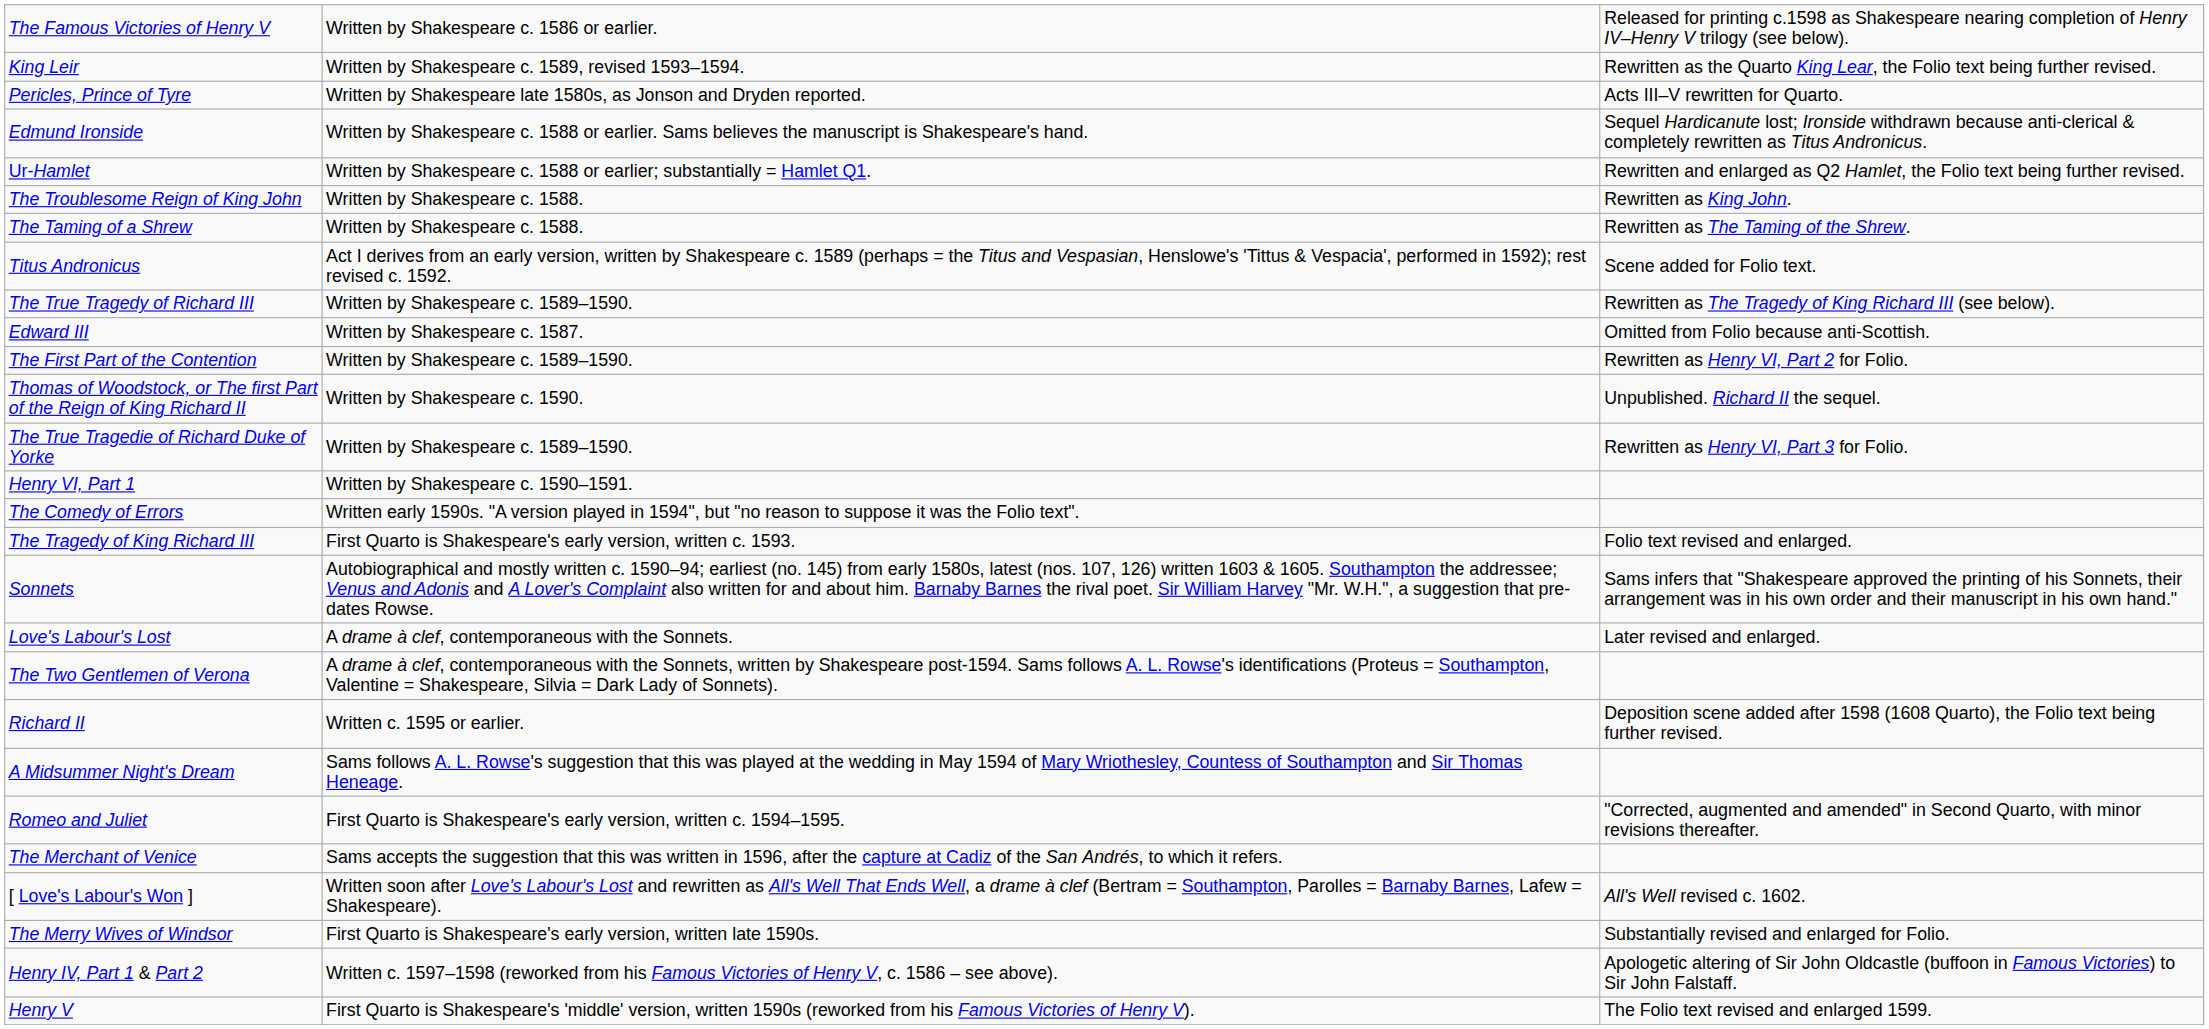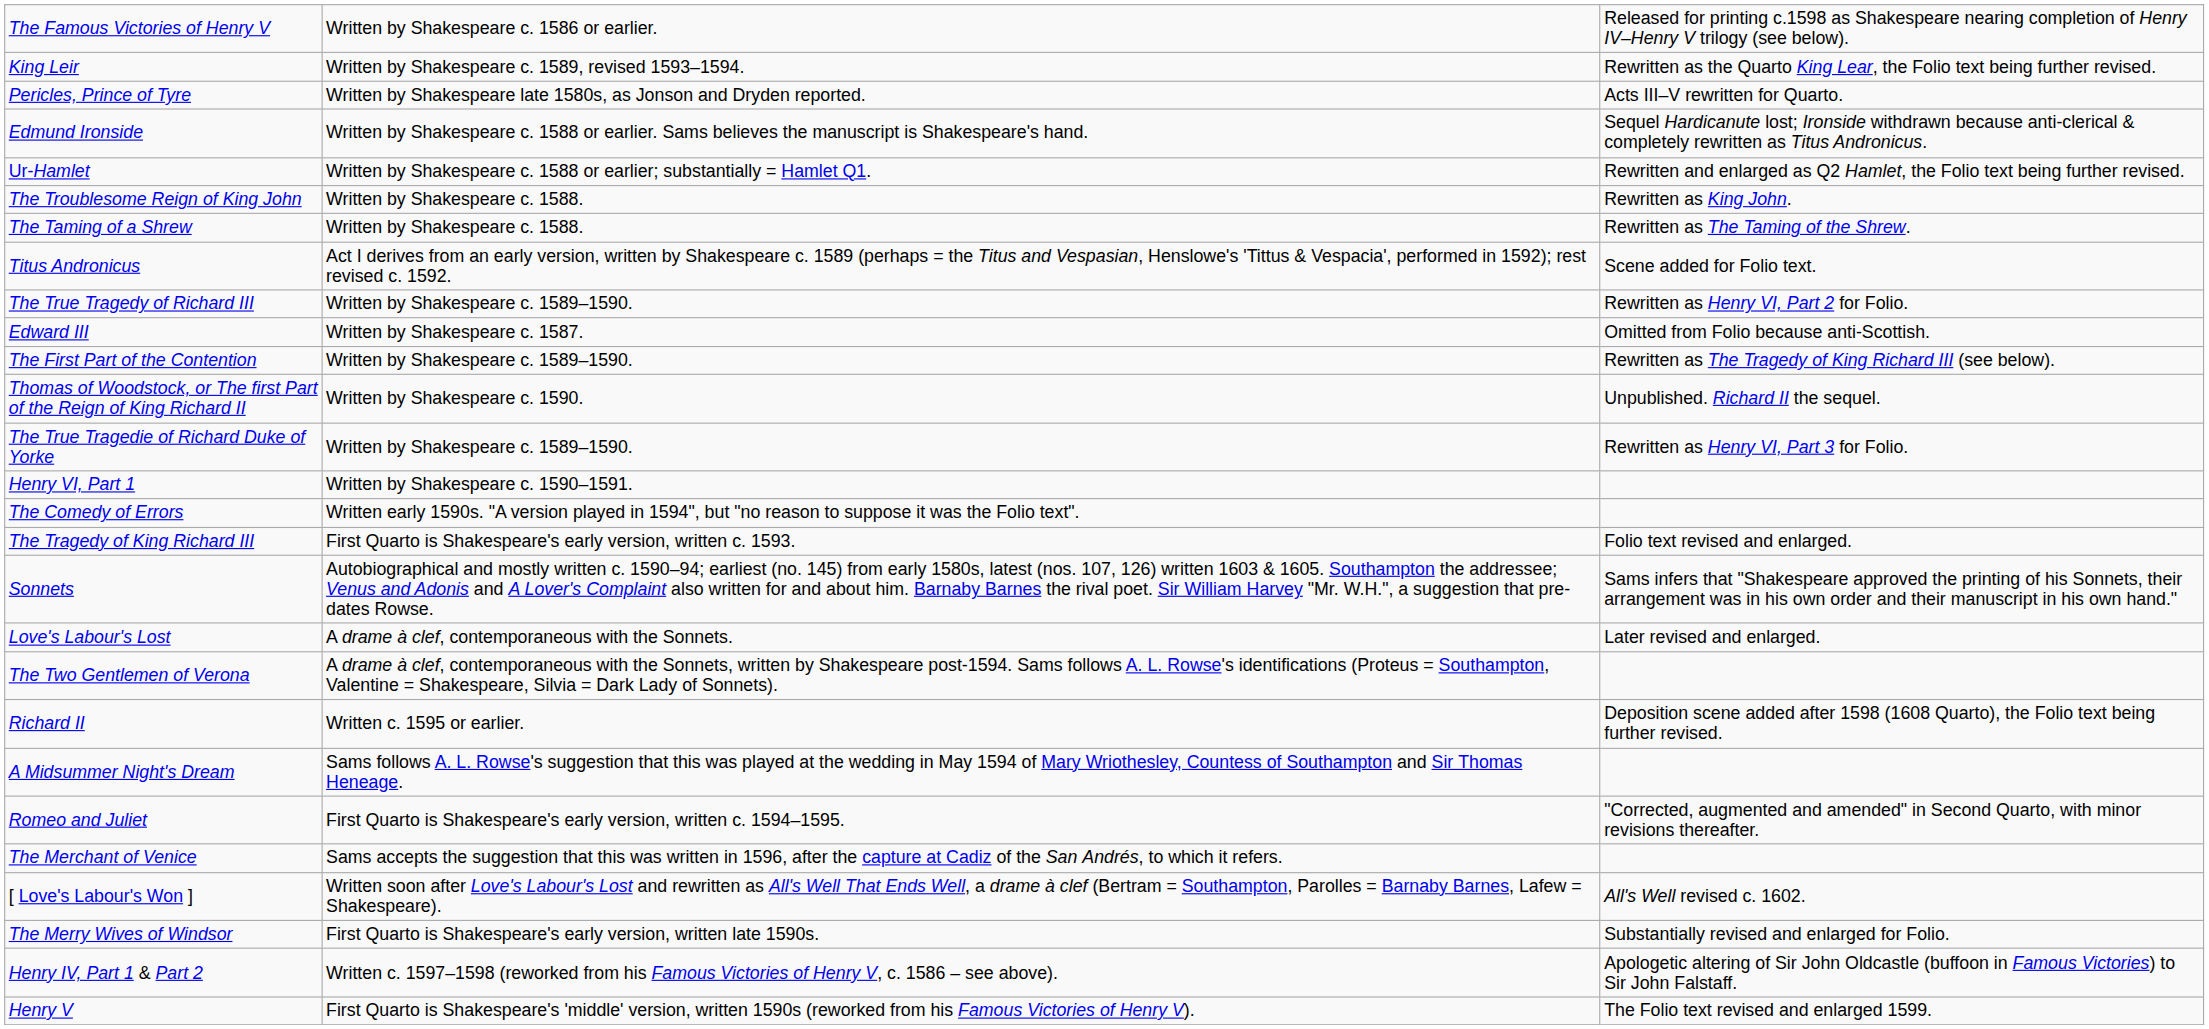 <table class="wikitable"  style="float:right; margin:1px; 0 1em 1em;">
 <tr>
 <td><em><a href='#'>The Famous Victories of Henry V</a></em></td>
 <td>Written by Shakespeare c. 1586 or earlier.</td>
 <td>Released for printing c.1598 as Shakespeare nearing completion of <em>Henry IV–Henry V</em> trilogy (see below).</td>
 </tr>
 <tr>
 <td><em><a href='#'>King Leir</a></em></td>
 <td>Written by Shakespeare c. 1589, revised 1593–1594.</td>
 <td>Rewritten as the Quarto <em><a href='#'>King Lear</a></em>, the Folio text being further revised.</td>
 </tr>
 <tr>
 <td><em><a href='#'>Pericles, Prince of Tyre</a></em></td>
 <td>Written by Shakespeare late 1580s, as Jonson and Dryden reported.</td>
 <td>Acts III–V rewritten for Quarto.</td>
 </tr>
 <tr>
 <td><a href='#'><em>Edmund Ironside</em></a></td>
 <td>Written by Shakespeare c. 1588 or earlier. Sams believes the manuscript is Shakespeare's hand.</td>
 <td>Sequel <em>Hardicanute</em> lost; <em>Ironside</em> withdrawn because anti-clerical & completely rewritten as <em>Titus Andronicus</em>.</td>
 </tr>
 <tr>
 <td><a href='#'>Ur-<em>Hamlet</em></a></td>
 <td>Written by Shakespeare c. 1588 or earlier; substantially = <a href='#'>Hamlet Q1</a>.</td>
 <td>Rewritten and enlarged as Q2 <em>Hamlet</em>, the Folio text being further revised.</td>
 </tr>
 <tr>
 <td><em><a href='#'>The Troublesome Reign of King John</a></em></td>
 <td>Written by Shakespeare c. 1588.</td>
 <td>Rewritten as <em><a href='#'>King John</a></em>.</td>
 </tr>
 <tr>
 <td><em><a href='#'>The Taming of a Shrew</a></em></td>
 <td>Written by Shakespeare c. 1588.</td>
 <td>Rewritten as <em><a href='#'>The Taming of the Shrew</a></em>.</td>
 </tr>
 <tr>
 <td><em><a href='#'>Titus Andronicus</a></em></td>
 <td>Act I derives from an early version, written by Shakespeare c. 1589 (perhaps = the <em>Titus and Vespasian</em>, Henslowe's 'Tittus & Vespacia', performed in 1592); rest revised c. 1592.</td>
 <td>Scene added for Folio text.</td>
 </tr>
 <tr>
 <td><em><a href='#'>The True Tragedy of Richard III</a></em></td>
 <td>Written by Shakespeare c. 1589–1590.</td>
-<td>Rewritten as <a href='#'><em>The Tragedy of King Richard III</em></a> (see below).</td>
+<td>Rewritten as <em><a href='#'>Henry VI, Part 2</a></em> for Folio.</td>
 </tr>
 <tr>
 <td><a href='#'><em>Edward III</em></a></td>
 <td>Written by Shakespeare c. 1587.</td>
 <td>Omitted from Folio because anti-Scottish.</td>
 </tr>
 <tr>
 <td><a href='#'><em>The First Part of the Contention</em></a></td>
 <td>Written by Shakespeare c. 1589–1590.</td>
-<td>Rewritten as <em><a href='#'>Henry VI, Part 2</a></em> for Folio.</td>
+<td>Rewritten as <a href='#'><em>The Tragedy of King Richard III</em></a> (see below).</td>
 </tr>
 <tr>
 <td><a href='#'><em>Thomas of Woodstock, or The first Part of the Reign of King Richard II</em></a></td>
 <td>Written by Shakespeare c. 1590.</td>
 <td>Unpublished. <a href='#'><em>Richard II</em></a> the sequel.</td>
 </tr>
 <tr>
 <td><a href='#'><em>The True Tragedie of Richard Duke of Yorke</em></a></td>
 <td>Written by Shakespeare c. 1589–1590.</td>
 <td>Rewritten as <em><a href='#'>Henry VI, Part 3</a></em> for Folio.</td>
 </tr>
 <tr>
 <td><em><a href='#'>Henry VI, Part 1</a></em></td>
 <td>Written by Shakespeare c. 1590–1591.</td>
 <td></td>
 </tr>
 <tr>
 <td><em><a href='#'>The Comedy of Errors</a></em></td>
 <td>Written early 1590s. "A version played in 1594", but "no reason to suppose it was the Folio text".</td>
 <td></td>
 </tr>
 <tr>
 <td><a href='#'><em>The Tragedy of King Richard III</em></a></td>
 <td>First Quarto is Shakespeare's early version, written c. 1593.</td>
 <td>Folio text revised and enlarged.</td>
 </tr>
 <tr>
 <td><em><a href='#'>Sonnets</a></em></td>
 <td>Autobiographical and mostly written c. 1590–94; earliest (no. 145) from early 1580s, latest (nos. 107, 126) written 1603 & 1605. <a href='#'>Southampton</a> the addressee; <a href='#'><em>Venus and Adonis</em></a> and <em><a href='#'>A Lover's Complaint</a></em> also written for and about him. <a href='#'>Barnaby Barnes</a> the rival poet. <a href='#'>Sir William Harvey</a> "Mr. W.H.", a suggestion that pre-dates Rowse.</td>
 <td>Sams infers that "Shakespeare approved the printing of his Sonnets, their arrangement was in his own order and their manuscript in his own hand."</td>
 </tr>
 <tr>
 <td><em><a href='#'>Love's Labour's Lost</a></em></td>
 <td>A <em>drame à clef</em>, contemporaneous with the Sonnets.</td>
 <td>Later revised and enlarged.</td>
 </tr>
 <tr>
 <td><em><a href='#'>The Two Gentlemen of Verona</a></em></td>
 <td>A <em>drame à clef</em>, contemporaneous with the Sonnets, written by Shakespeare post-1594. Sams follows <a href='#'>A. L. Rowse</a>'s identifications (Proteus = <a href='#'>Southampton</a>, Valentine = Shakespeare, Silvia = Dark Lady of Sonnets).</td>
 <td></td>
 </tr>
 <tr>
 <td><a href='#'><em>Richard II</em></a></td>
 <td>Written c. 1595 or earlier.</td>
 <td>Deposition scene added after 1598 (1608 Quarto), the Folio text being further revised.</td>
 </tr>
 <tr>
 <td><em><a href='#'>A Midsummer Night's Dream</a></em></td>
 <td>Sams follows <a href='#'>A. L. Rowse</a>'s suggestion that this was played at the wedding in May 1594 of <a href='#'>Mary Wriothesley, Countess of Southampton</a> and <a href='#'>Sir Thomas Heneage</a>.</td>
 <td></td>
 </tr>
 <tr>
 <td><em><a href='#'>Romeo and Juliet</a></em></td>
 <td>First Quarto is Shakespeare's early version, written c. 1594–1595.</td>
 <td>"Corrected, augmented and amended" in Second Quarto, with minor revisions thereafter.</td>
 </tr>
 <tr>
 <td><em><a href='#'>The Merchant of Venice</a></em></td>
 <td>Sams accepts the suggestion that this was written in 1596, after the <a href='#'>capture at Cadiz</a> of the <em>San Andrés</em>, to which it refers.</td>
 <td></td>
 </tr>
 <tr>
 <td>[ <a href='#'>Love's Labour's Won</a> ]</td>
 <td>Written soon after <em><a href='#'>Love's Labour's Lost</a></em> and rewritten as <em><a href='#'>All's Well That Ends Well</a></em>, a <em>drame à clef</em> (Bertram = <a href='#'>Southampton</a>, Parolles = <a href='#'>Barnaby Barnes</a>, Lafew = Shakespeare).</td>
 <td><em>All's Well</em> revised c. 1602.</td>
 </tr>
 <tr>
 <td><em><a href='#'>The Merry Wives of Windsor</a></em></td>
 <td>First Quarto is Shakespeare's early version, written late 1590s.</td>
 <td>Substantially revised and enlarged for Folio.</td>
 </tr>
 <tr>
 <td><em><a href='#'>Henry IV, Part 1</a></em> & <a href='#'><em>Part 2</em></a></td>
 <td>Written c. 1597–1598 (reworked from his <a href='#'><em>Famous Victories of Henry V</em></a>, c. 1586 – see above).</td>
 <td>Apologetic altering of Sir John Oldcastle (buffoon in <a href='#'><em>Famous Victories</em></a>) to Sir John Falstaff.</td>
 </tr>
 <tr>
 <td><a href='#'><em>Henry V</em></a></td>
 <td>First Quarto is Shakespeare's 'middle' version, written 1590s (reworked from his <a href='#'><em>Famous Victories of Henry V</em></a>).</td>
 <td>The Folio text revised and enlarged 1599.</td>
 </tr>
 </table>
